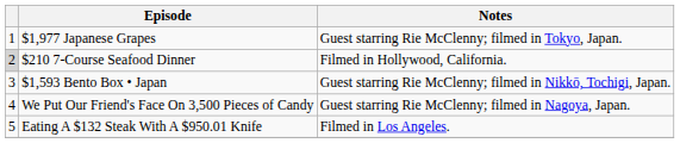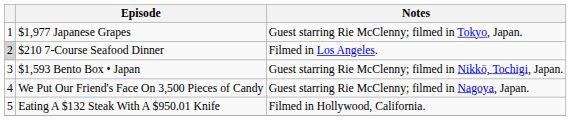 <table class="wikitable">
 <tr>
 <th></th>
 <th>Episode</th>
 <th>Notes</th>
 </tr>
 <tr>
 <td>1</td>
 <td>$1,977 Japanese Grapes</td>
 <td>Guest starring Rie McClenny; filmed in <a href='#'>Tokyo</a>, Japan.</td>
 </tr>
 <tr>
 <td style="background: lightgrey;">2</td>
 <td>$210 7-Course Seafood Dinner</td>
-<td>Filmed in Hollywood, California.</td>
+<td>Filmed in <a href='#'>Los Angeles</a>.</td>
 </tr>
 <tr>
 <td>3</td>
 <td>$1,593 Bento Box • Japan</td>
 <td>Guest starring Rie McClenny; filmed in <a href='#'>Nikkō, Tochigi</a>, Japan.</td>
 </tr>
 <tr>
 <td>4</td>
 <td>We Put Our Friend's Face On 3,500 Pieces of Candy</td>
 <td>Guest starring Rie McClenny; filmed in <a href='#'>Nagoya</a>, Japan.</td>
 </tr>
 <tr>
 <td>5</td>
 <td>Eating A $132 Steak With A $950.01 Knife</td>
-<td>Filmed in <a href='#'>Los Angeles</a>.</td>
+<td>Filmed in Hollywood, California.</td>
 </tr>
 <tr>
 </tr>
 </table>
